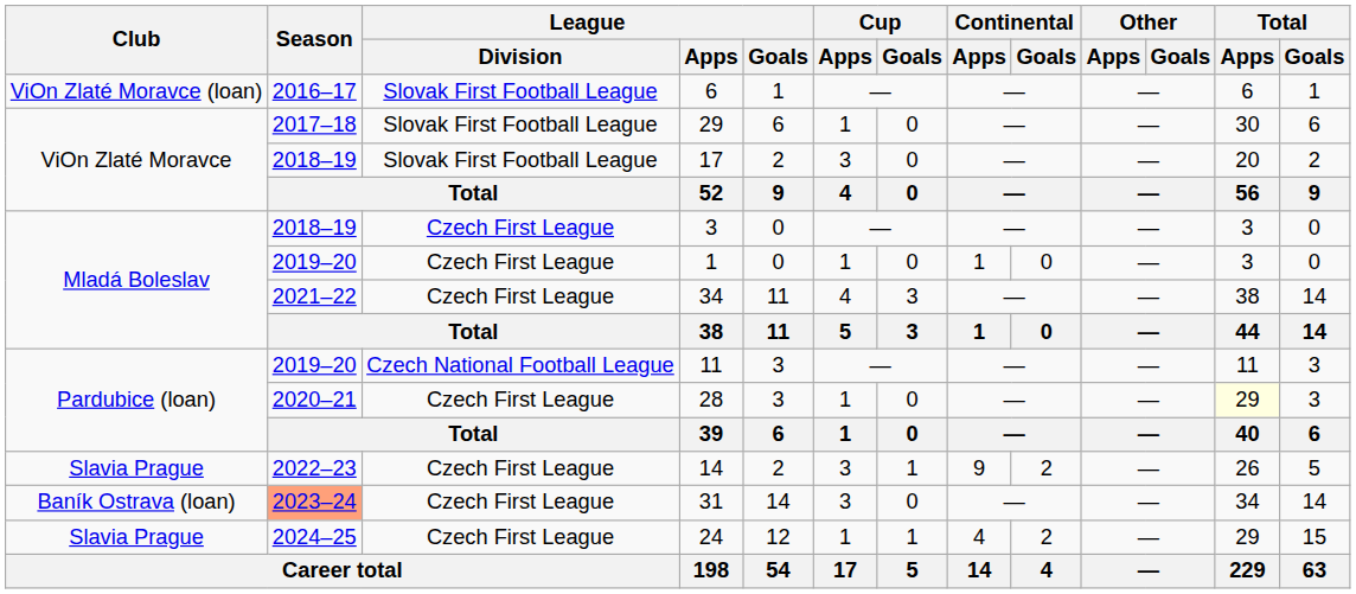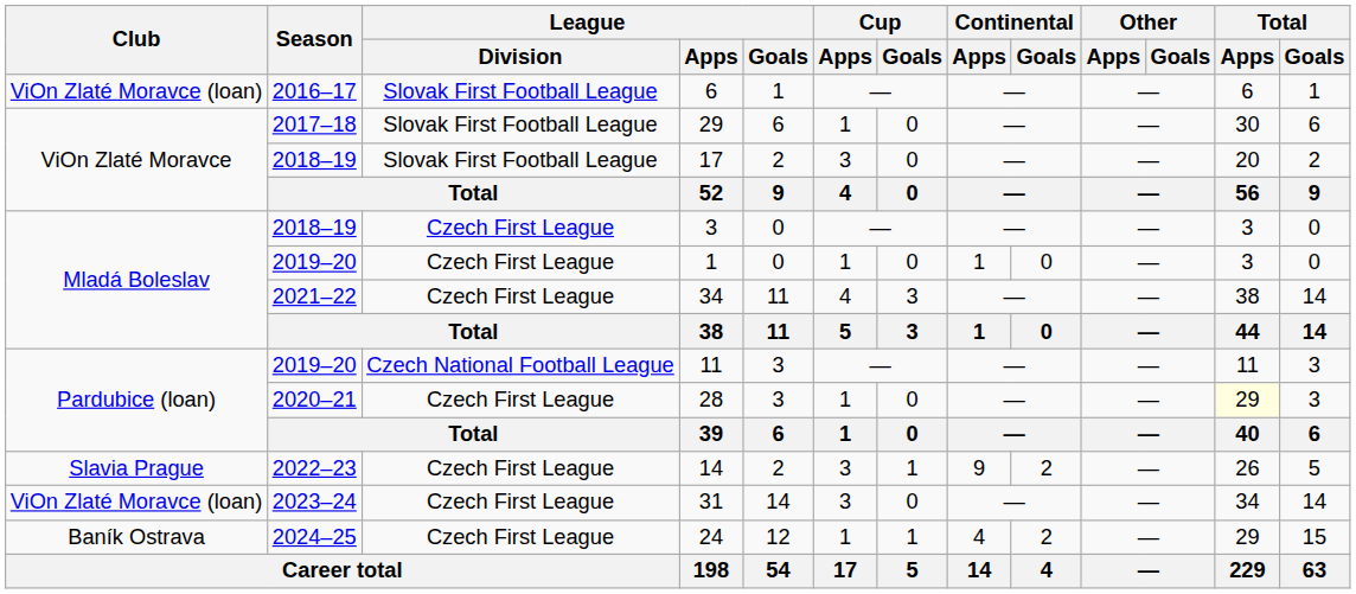 <table class="wikitable" style="text-align:center">
 <tr>
 <th rowspan="2">Club</th>
 <th rowspan="2">Season</th>
 <th colspan="3">League</th>
 <th colspan="2">Cup</th>
 <th colspan="2">Continental</th>
 <th colspan="2">Other</th>
 <th colspan="2">Total</th>
 </tr>
 <tr>
 <th>Division</th>
 <th>Apps</th>
 <th>Goals</th>
 <th>Apps</th>
 <th>Goals</th>
 <th>Apps</th>
 <th>Goals</th>
 <th>Apps</th>
 <th>Goals</th>
 <th>Apps</th>
 <th>Goals</th>
 </tr>
 <tr>
 <td><a href='#'>ViOn Zlaté Moravce</a> (loan)</td>
 <td><a href='#'>2016–17</a></td>
 <td><a href='#'>Slovak First Football League</a></td>
 <td>6</td>
 <td>1</td>
 <td colspan="2">—</td>
 <td colspan="2">—</td>
 <td colspan="2">—</td>
 <td>6</td>
 <td>1</td>
 </tr>
 <tr>
 <td rowspan="3">ViOn Zlaté Moravce</td>
 <td><a href='#'>2017–18</a></td>
 <td>Slovak First Football League</td>
 <td>29</td>
 <td>6</td>
 <td>1</td>
 <td>0</td>
 <td colspan="2">—</td>
 <td colspan="2">—</td>
 <td>30</td>
 <td>6</td>
 </tr>
 <tr>
 <td><a href='#'>2018–19</a></td>
 <td>Slovak First Football League</td>
 <td>17</td>
 <td>2</td>
 <td>3</td>
 <td>0</td>
 <td colspan="2">—</td>
 <td colspan="2">—</td>
 <td>20</td>
 <td>2</td>
 </tr>
 <tr>
 <th colspan="2">Total</th>
 <th>52</th>
 <th>9</th>
 <th>4</th>
 <th>0</th>
 <th colspan="2">—</th>
 <th colspan="2">—</th>
 <th>56</th>
 <th>9</th>
 </tr>
 <tr>
 <td rowspan="4"><a href='#'>Mladá Boleslav</a></td>
 <td><a href='#'>2018–19</a></td>
 <td><a href='#'>Czech First League</a></td>
 <td>3</td>
 <td>0</td>
 <td colspan="2">—</td>
 <td colspan="2">—</td>
 <td colspan="2">—</td>
 <td>3</td>
 <td>0</td>
 </tr>
 <tr>
 <td><a href='#'>2019–20</a></td>
 <td>Czech First League</td>
 <td>1</td>
 <td>0</td>
 <td>1</td>
 <td>0</td>
 <td>1</td>
 <td>0</td>
 <td colspan="2">—</td>
 <td>3</td>
 <td>0</td>
 </tr>
 <tr>
 <td><a href='#'>2021–22</a></td>
 <td>Czech First League</td>
 <td>34</td>
 <td>11</td>
 <td>4</td>
 <td>3</td>
 <td colspan="2">—</td>
 <td colspan="2">—</td>
 <td>38</td>
 <td>14</td>
 </tr>
 <tr>
 <th colspan="2">Total</th>
 <th>38</th>
 <th>11</th>
 <th>5</th>
 <th>3</th>
 <th>1</th>
 <th>0</th>
 <th colspan="2">—</th>
 <th>44</th>
 <th>14</th>
 </tr>
 <tr>
 <td rowspan="3"><a href='#'>Pardubice</a> (loan)</td>
 <td><a href='#'>2019–20</a></td>
 <td><a href='#'>Czech National Football League</a></td>
 <td>11</td>
 <td>3</td>
 <td colspan="2">—</td>
 <td colspan="2">—</td>
 <td colspan="2">—</td>
 <td>11</td>
 <td>3</td>
 </tr>
 <tr>
 <td><a href='#'>2020–21</a></td>
 <td>Czech First League</td>
 <td>28</td>
 <td>3</td>
 <td>1</td>
 <td>0</td>
 <td colspan="2">—</td>
 <td colspan="2">—</td>
 <td style="background: lightyellow;">29</td>
 <td>3</td>
 </tr>
 <tr>
 <th colspan="2">Total</th>
 <th>39</th>
 <th>6</th>
 <th>1</th>
 <th>0</th>
 <th colspan="2">—</th>
 <th colspan="2">—</th>
 <th>40</th>
 <th>6</th>
 </tr>
 <tr>
 <td><a href='#'>Slavia Prague</a></td>
 <td><a href='#'>2022–23</a></td>
 <td>Czech First League</td>
 <td>14</td>
 <td>2</td>
 <td>3</td>
 <td>1</td>
 <td>9</td>
 <td>2</td>
 <td colspan="2">—</td>
 <td>26</td>
 <td>5</td>
 </tr>
 <tr>
-<td><a href='#'>Baník Ostrava</a> (loan)</td>
-<td style="background: lightsalmon;"><a href='#'>2023–24</a></td>
+<td><a href='#'>ViOn Zlaté Moravce</a> (loan)</td>
+<td><a href='#'>2023–24</a></td>
 <td>Czech First League</td>
 <td>31</td>
 <td>14</td>
 <td>3</td>
 <td>0</td>
 <td colspan="2">—</td>
 <td colspan="2">—</td>
 <td>34</td>
 <td>14</td>
 </tr>
 <tr>
-<td><a href='#'>Slavia Prague</a></td>
+<td>Baník Ostrava</td>
 <td><a href='#'>2024–25</a></td>
 <td>Czech First League</td>
 <td>24</td>
 <td>12</td>
 <td>1</td>
 <td>1</td>
 <td>4</td>
 <td>2</td>
 <td colspan="2">—</td>
 <td>29</td>
 <td>15</td>
 </tr>
 <tr>
 <th colspan="3">Career total</th>
 <th>198</th>
 <th>54</th>
 <th>17</th>
 <th>5</th>
 <th>14</th>
 <th>4</th>
 <th colspan="2">—</th>
 <th>229</th>
 <th>63</th>
 </tr>
 </table>
